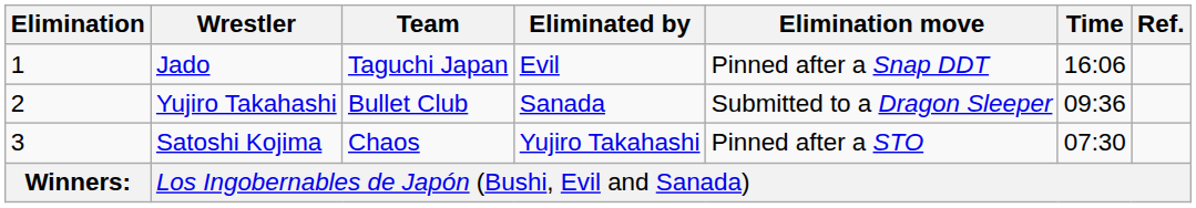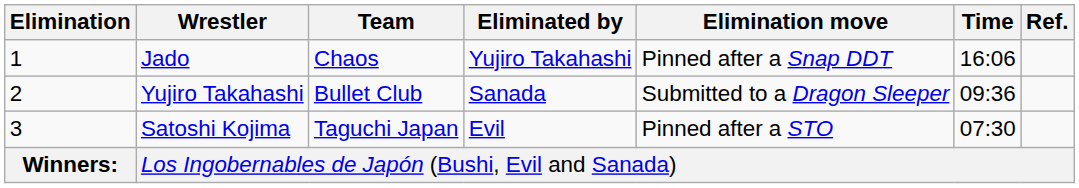 <table class="wikitable" border="1">
 <tr>
 <th>Elimination</th>
 <th>Wrestler</th>
 <th>Team</th>
 <th>Eliminated by</th>
 <th>Elimination move</th>
 <th>Time</th>
 <th>Ref.</th>
 </tr>
 <tr>
 <td>1</td>
 <td><a href='#'>Jado</a></td>
-<td><a href='#'>Taguchi Japan</a></td>
-<td><a href='#'>Evil</a></td>
+<td><a href='#'>Chaos</a></td>
+<td><a href='#'>Yujiro Takahashi</a></td>
 <td>Pinned after a <em><a href='#'>Snap DDT</a></em></td>
 <td>16:06</td>
 <td></td>
 </tr>
 <tr>
 <td>2</td>
 <td><a href='#'>Yujiro Takahashi</a></td>
 <td><a href='#'>Bullet Club</a></td>
 <td><a href='#'>Sanada</a></td>
 <td>Submitted to a <em><a href='#'>Dragon Sleeper</a></em></td>
 <td>09:36</td>
 <td></td>
 </tr>
 <tr>
 <td>3</td>
 <td><a href='#'>Satoshi Kojima</a></td>
-<td><a href='#'>Chaos</a></td>
-<td><a href='#'>Yujiro Takahashi</a></td>
+<td><a href='#'>Taguchi Japan</a></td>
+<td><a href='#'>Evil</a></td>
 <td>Pinned after a <em><a href='#'>STO</a></em></td>
 <td>07:30</td>
 <td></td>
 </tr>
 <tr>
 <th>Winners:</th>
 <td colspan="6" bgcolor="#f2f2f2"><em><a href='#'>Los Ingobernables de Japón</a></em> (<a href='#'>Bushi</a>, <a href='#'>Evil</a> and <a href='#'>Sanada</a>)</td>
 </tr>
 </table>
